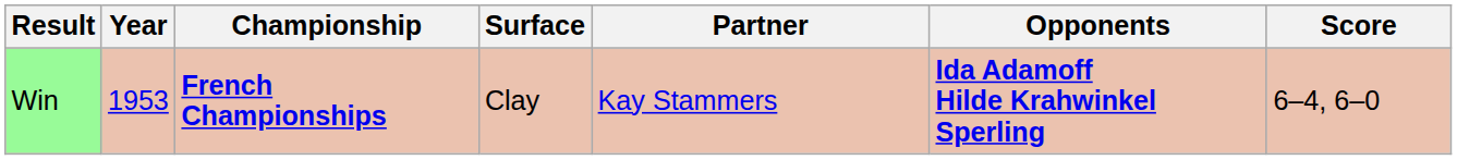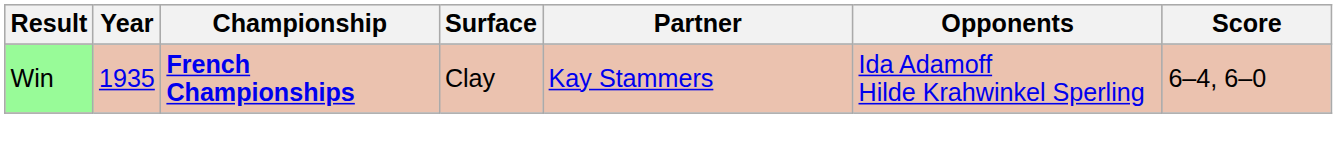 <table class='sortable wikitable'>
 <tr>
 <th>Result</th>
 <th>Year</th>
 <th style="width:170px">Championship</th>
 <th style="width:50px">Surface</th>
 <th style="width:190px">Partner</th>
 <th style="width:190px">Opponents</th>
 <th style="width:100px" class="unsortable">Score</th>
 </tr>
 <tr style="background:#ebc2af;">
 <td style="background:#98fb98;">Win</td>
-<td><a href='#'>1953</a></td>
+<td><a href='#'>1935</a></td>
 <td><strong><a href='#'>French Championships</a></strong></td>
 <td>Clay</td>
 <td> <a href='#'>Kay Stammers</a></td>
-<td><strong> <a href='#'>Ida Adamoff</a><br> <a href='#'>Hilde Krahwinkel Sperling</a></strong></td>
+<td> <a href='#'>Ida Adamoff</a><br> <a href='#'>Hilde Krahwinkel Sperling</a></td>
 <td>6–4, 6–0</td>
 </tr>
 </table>
